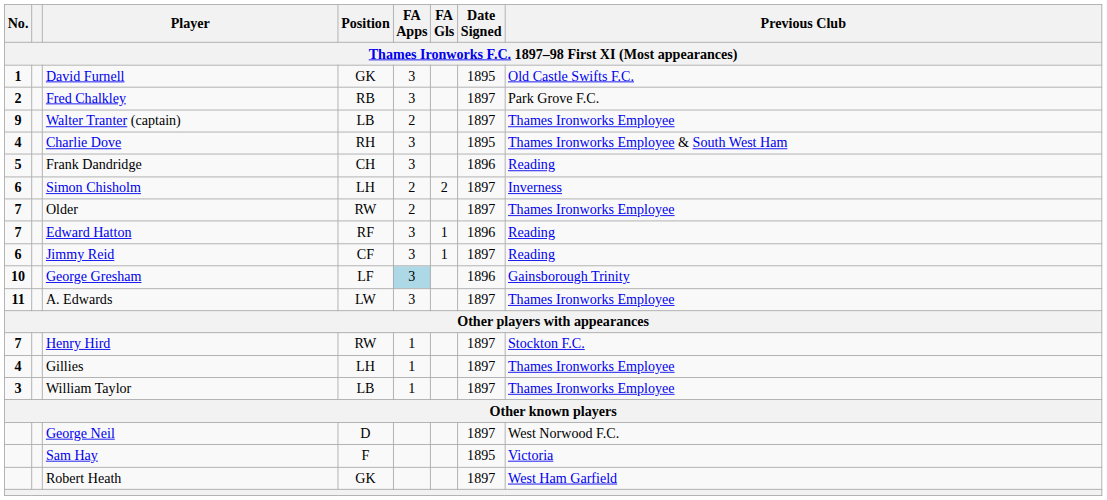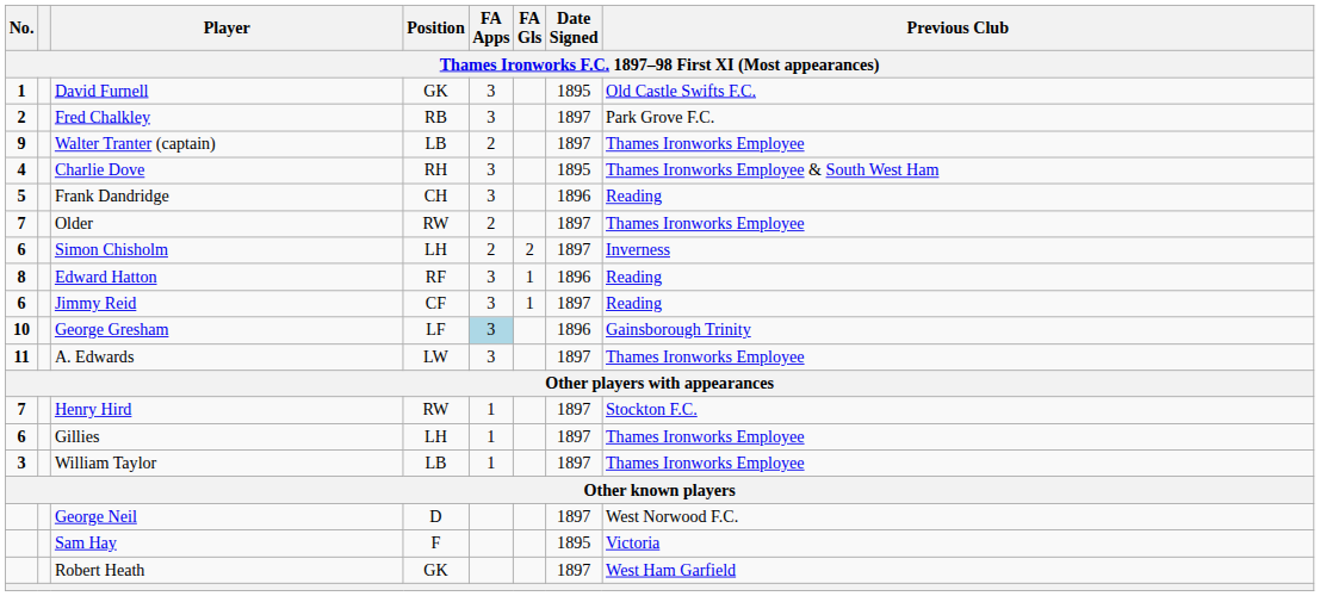 <table class="wikitable">
 <tr>
 <th width=1%>No.</th>
 <th width=1%></th>
 <th !width=1%>Player</th>
 <th width=1%>Position</th>
 <th width=1%>FA Apps</th>
 <th width=1%>FA Gls</th>
 <th width=1%>Date Signed</th>
 <th !width=43%>Previous Club</th>
 </tr>
 <tr>
 <th colspan=8 bgcolor=#6fd6f5><a href='#'>Thames Ironworks F.C.</a> 1897–98 First XI (Most appearances)</th>
 </tr>
 <tr>
 <td align=center><strong>1</strong></td>
 <td align=center></td>
 <td><a href='#'>David Furnell</a></td>
 <td align=center>GK</td>
 <td align=center>3</td>
 <td align=center></td>
 <td align=center>1895</td>
 <td><a href='#'>Old Castle Swifts F.C.</a></td>
 </tr>
 <tr>
 <td align=center><strong>2</strong></td>
 <td align=center></td>
 <td><a href='#'>Fred Chalkley</a></td>
 <td align=center>RB</td>
 <td align=center>3</td>
 <td align=center></td>
 <td align=center>1897</td>
 <td>Park Grove F.C.</td>
 </tr>
 <tr>
 <td align=center><strong>9</strong></td>
 <td align=center></td>
 <td><a href='#'>Walter Tranter</a> (captain)</td>
 <td align=center>LB</td>
 <td align=center>2</td>
 <td align=center></td>
 <td align=center>1897</td>
 <td><a href='#'>Thames Ironworks Employee</a></td>
 </tr>
 <tr>
 <td align=center><strong>4</strong></td>
 <td align=center></td>
 <td><a href='#'>Charlie Dove</a></td>
 <td align=center>RH</td>
 <td align=center>3</td>
 <td align=center></td>
 <td align=center>1895</td>
 <td><a href='#'>Thames Ironworks Employee</a> & <a href='#'>South West Ham</a></td>
 </tr>
 <tr>
 <td align=center><strong>5</strong></td>
 <td align=center></td>
 <td>Frank Dandridge</td>
 <td align=center>CH</td>
 <td align=center>3</td>
 <td align=center></td>
 <td align=center>1896</td>
 <td><a href='#'>Reading</a></td>
 </tr>
 <tr>
+<td align=center><strong>7</strong></td>
+<td align=center></td>
+<td>Older</td>
+<td align=center>RW</td>
+<td align=center>2</td>
+<td align=center></td>
+<td align=center>1897</td>
+<td><a href='#'>Thames Ironworks Employee</a></td>
+</tr>
+<tr>
 <td align=center><strong>6</strong></td>
 <td align=center></td>
 <td><a href='#'>Simon Chisholm</a></td>
 <td align=center>LH</td>
 <td align=center>2</td>
 <td align=center>2</td>
 <td align=center>1897</td>
 <td><a href='#'>Inverness</a></td>
 </tr>
 <tr>
-<td align=center><strong>7</strong></td>
-<td align=center></td>
-<td>Older</td>
-<td align=center>RW</td>
-<td align=center>2</td>
-<td align=center></td>
-<td align=center>1897</td>
-<td><a href='#'>Thames Ironworks Employee</a></td>
-</tr>
-<tr>
-<td align=center><strong>7</strong></td>
+<td align=center><strong>8</strong></td>
 <td align=center></td>
 <td><a href='#'>Edward Hatton</a></td>
 <td align=center>RF</td>
 <td align=center>3</td>
 <td align=center>1</td>
 <td align=center>1896</td>
 <td><a href='#'>Reading</a></td>
 </tr>
 <tr>
 <td align=center><strong>6</strong></td>
 <td align=center></td>
 <td><a href='#'>Jimmy Reid</a></td>
 <td align=center>CF</td>
 <td align=center>3</td>
 <td align=center>1</td>
 <td align=center>1897</td>
 <td><a href='#'>Reading</a></td>
 </tr>
 <tr>
 <td align=center><strong>10</strong></td>
 <td align=center></td>
 <td><a href='#'>George Gresham</a></td>
 <td align=center>LF</td>
 <td align=center style="background: lightblue;">3</td>
 <td align=center></td>
 <td align=center>1896</td>
 <td><a href='#'>Gainsborough Trinity</a></td>
 </tr>
 <tr>
 <td align=center><strong>11</strong></td>
 <td align=center></td>
 <td>A. Edwards</td>
 <td align=center>LW</td>
 <td align=center>3</td>
 <td align=center></td>
 <td align=center>1897</td>
 <td><a href='#'>Thames Ironworks Employee</a></td>
 </tr>
 <tr>
 <th colspan=8 bgcolor=#6fd6f5>Other players with appearances</th>
 </tr>
 <tr>
 <td align=center><strong>7</strong></td>
 <td align=center></td>
 <td><a href='#'>Henry Hird</a></td>
 <td align=center>RW</td>
 <td align=center>1</td>
 <td align=center></td>
 <td align=center>1897</td>
 <td><a href='#'>Stockton F.C.</a></td>
 </tr>
 <tr>
-<td align=center><strong>4</strong></td>
+<td align=center><strong>6</strong></td>
 <td align=center></td>
 <td>Gillies</td>
 <td align=center>LH</td>
 <td align=center>1</td>
 <td align=center></td>
 <td align=center>1897</td>
 <td><a href='#'>Thames Ironworks Employee</a></td>
 </tr>
 <tr>
 <td align=center><strong>3</strong></td>
 <td align=center></td>
 <td>William Taylor</td>
 <td align=center>LB</td>
 <td align=center>1</td>
 <td align=center></td>
 <td align=center>1897</td>
 <td><a href='#'>Thames Ironworks Employee</a></td>
 </tr>
 <tr>
 <th colspan=8 bgcolor=#6fd6f5>Other known players</th>
 </tr>
 <tr>
 <td align=center></td>
 <td align=center></td>
 <td><a href='#'>George Neil</a></td>
 <td align=center>D</td>
 <td align=center></td>
 <td align=center></td>
 <td align=center>1897</td>
 <td>West Norwood F.C.</td>
 </tr>
 <tr>
 <td align=center></td>
 <td align=center></td>
 <td><a href='#'>Sam Hay</a></td>
 <td align=center>F</td>
 <td align=center></td>
 <td align=center></td>
 <td align=center>1895</td>
 <td><a href='#'>Victoria</a></td>
 </tr>
 <tr>
 <td align=center></td>
 <td align=center></td>
 <td>Robert Heath</td>
 <td align=center>GK</td>
 <td align=center></td>
 <td align=center></td>
 <td align=center>1897</td>
 <td><a href='#'>West Ham Garfield</a></td>
 </tr>
 <tr>
 <th colspan=8 bgcolor=#6fd6f5></th>
 </tr>
 </table>
